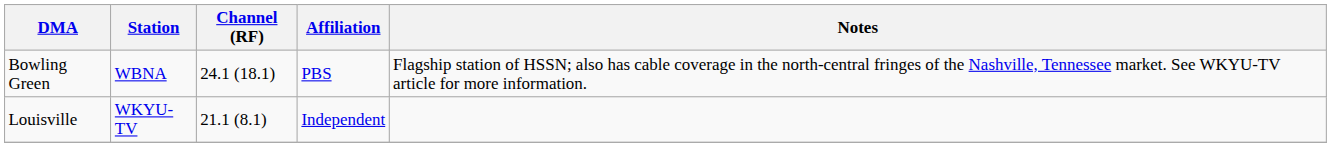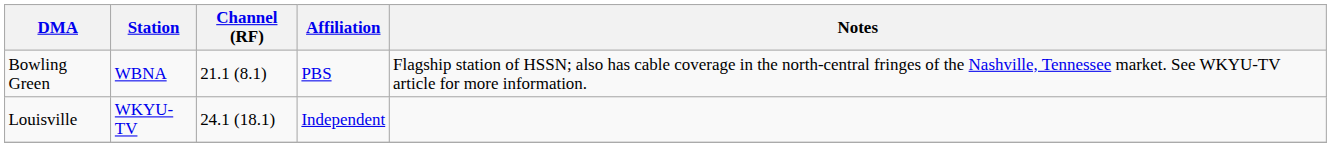 <table class="wikitable sortable">
 <tr>
 <th><a href='#'>DMA</a></th>
 <th><a href='#'>Station</a></th>
 <th><a href='#'>Channel</a> (RF)</th>
 <th><a href='#'>Affiliation</a></th>
 <th>Notes</th>
 </tr>
 <tr>
 <td>Bowling Green</td>
 <td><a href='#'>WBNA</a></td>
-<td>24.1 (18.1)</td>
+<td>21.1 (8.1)</td>
 <td><a href='#'>PBS</a></td>
 <td>Flagship station of HSSN; also has cable coverage in the north-central fringes of the <a href='#'>Nashville, Tennessee</a> market. See WKYU-TV article for more information.</td>
 </tr>
 <tr>
 <td>Louisville</td>
 <td><a href='#'>WKYU-TV</a></td>
-<td>21.1 (8.1)</td>
+<td>24.1 (18.1)</td>
 <td><a href='#'>Independent</a></td>
 <td></td>
 </tr>
 <tr>
 </tr>
 </table>
